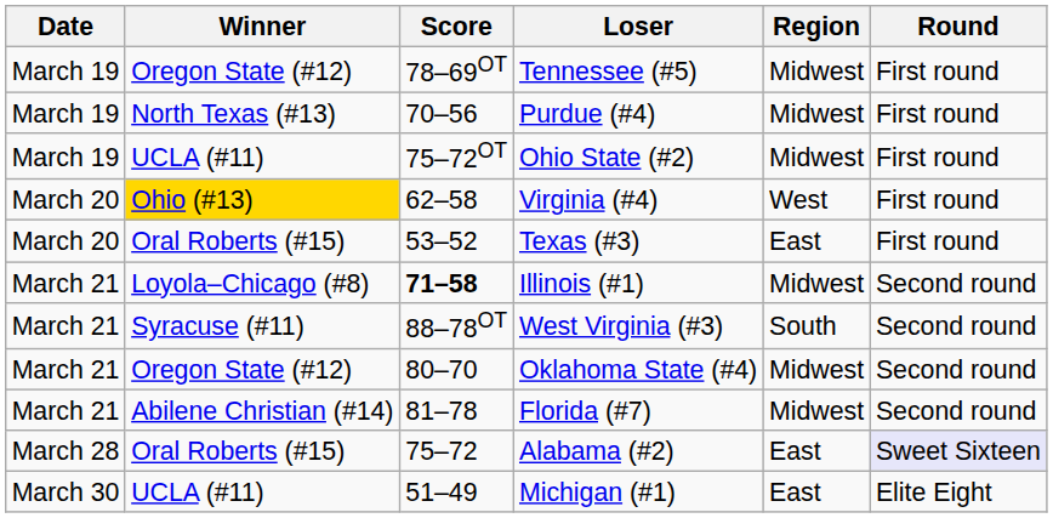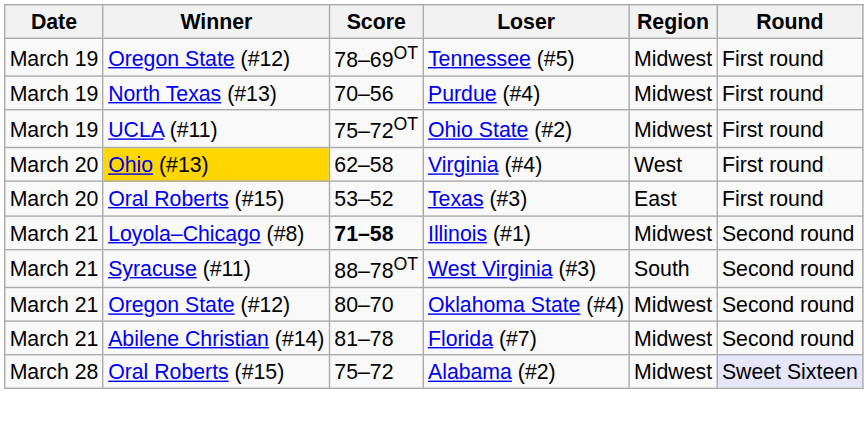 <table class="wikitable" style="font-size:95%;">
 <tr>
 <th>Date</th>
 <th>Winner</th>
 <th>Score</th>
 <th>Loser</th>
 <th>Region</th>
 <th>Round</th>
 </tr>
 <tr>
 <td>March 19</td>
 <td><a href='#'>Oregon State</a> (#12)</td>
 <td>78–69<sup>OT</sup></td>
 <td><a href='#'>Tennessee</a> (#5)</td>
 <td>Midwest</td>
 <td>First round</td>
 </tr>
 <tr>
 <td>March 19</td>
 <td><a href='#'>North Texas</a> (#13)</td>
 <td>70–56</td>
 <td><a href='#'>Purdue</a> (#4)</td>
 <td>Midwest</td>
 <td>First round</td>
 </tr>
 <tr>
 <td>March 19</td>
 <td><a href='#'>UCLA</a> (#11)</td>
 <td>75–72<sup>OT</sup></td>
 <td><a href='#'>Ohio State</a> (#2)</td>
 <td>Midwest</td>
 <td>First round</td>
 </tr>
 <tr>
 <td>March 20</td>
 <td style="background: gold;"><a href='#'>Ohio</a> (#13)</td>
 <td>62–58</td>
 <td><a href='#'>Virginia</a> (#4)</td>
 <td>West</td>
 <td>First round</td>
 </tr>
 <tr>
 <td>March 20</td>
 <td><a href='#'>Oral Roberts</a> (#15)</td>
 <td>53–52</td>
 <td><a href='#'>Texas</a> (#3)</td>
 <td>East</td>
 <td>First round</td>
 </tr>
 <tr>
 <td>March 21</td>
 <td><a href='#'>Loyola–Chicago</a> (#8)</td>
 <td><strong>71–58</strong></td>
 <td><a href='#'>Illinois</a> (#1)</td>
 <td>Midwest</td>
 <td>Second round</td>
 </tr>
 <tr>
 <td>March 21</td>
 <td><a href='#'>Syracuse</a> (#11)</td>
 <td>88–78<sup>OT</sup></td>
 <td><a href='#'>West Virginia</a> (#3)</td>
 <td>South</td>
 <td>Second round</td>
 </tr>
 <tr>
 <td>March 21</td>
 <td><a href='#'>Oregon State</a> (#12)</td>
 <td>80–70</td>
 <td><a href='#'>Oklahoma State</a> (#4)</td>
 <td>Midwest</td>
 <td>Second round</td>
 </tr>
 <tr>
 <td>March 21</td>
 <td><a href='#'>Abilene Christian</a> (#14)</td>
 <td>81–78</td>
 <td><a href='#'>Florida</a> (#7)</td>
 <td>Midwest</td>
 <td>Second round</td>
 </tr>
 <tr>
 <td>March 28</td>
 <td><a href='#'>Oral Roberts</a> (#15)</td>
 <td>75–72</td>
 <td><a href='#'>Alabama</a> (#2)</td>
-<td>East</td>
+<td>Midwest</td>
 <td style="background: lavender;">Sweet Sixteen</td>
 </tr>
-<tr>
-<td>March 30</td>
-<td><a href='#'>UCLA</a> (#11)</td>
-<td>51–49</td>
-<td><a href='#'>Michigan</a> (#1)</td>
-<td>East</td>
-<td>Elite Eight</td>
-</tr>
 </table>
